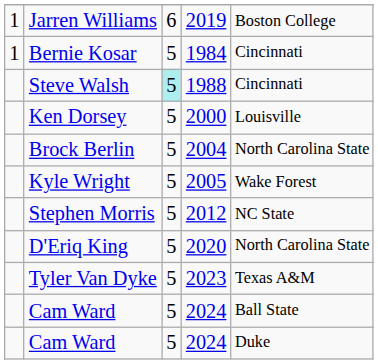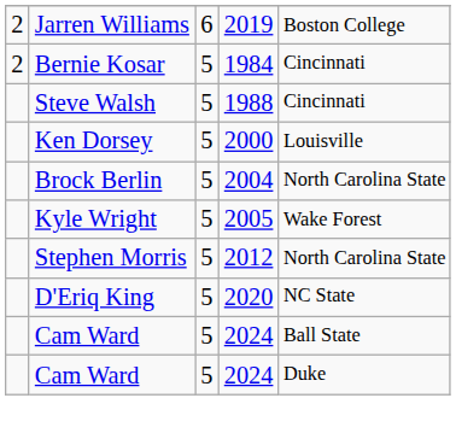 <table class="wikitable">
 <tr>
 </tr>
 <tr>
-<td>1</td>
+<td>2</td>
 <td><a href='#'>Jarren Williams</a></td>
 <td>6</td>
 <td><a href='#'>2019</a></td>
 <td style="font-size:80%;">Boston College</td>
 </tr>
 <tr>
-<td>1</td>
+<td>2</td>
 <td><a href='#'>Bernie Kosar</a></td>
 <td>5</td>
 <td><a href='#'>1984</a></td>
 <td style="font-size:80%;">Cincinnati</td>
 </tr>
 <tr>
 <td></td>
 <td><a href='#'>Steve Walsh</a></td>
-<td style="background: paleturquoise;">5</td>
+<td>5</td>
 <td><a href='#'>1988</a></td>
 <td style="font-size:80%;">Cincinnati</td>
 </tr>
 <tr>
 <td></td>
 <td><a href='#'>Ken Dorsey</a></td>
 <td>5</td>
 <td><a href='#'>2000</a></td>
 <td style="font-size:80%;">Louisville</td>
 </tr>
 <tr>
 <td></td>
 <td><a href='#'>Brock Berlin</a></td>
 <td>5</td>
 <td><a href='#'>2004</a></td>
 <td style="font-size:80%;">North Carolina State</td>
 </tr>
 <tr>
 <td></td>
 <td><a href='#'>Kyle Wright</a></td>
 <td>5</td>
 <td><a href='#'>2005</a></td>
 <td style="font-size:80%;">Wake Forest</td>
 </tr>
 <tr>
 <td></td>
 <td><a href='#'>Stephen Morris</a></td>
 <td>5</td>
 <td><a href='#'>2012</a></td>
-<td style="font-size:80%;">NC State</td>
+<td style="font-size:80%;">North Carolina State</td>
 </tr>
 <tr>
 <td></td>
 <td><a href='#'>D'Eriq King</a></td>
 <td>5</td>
 <td><a href='#'>2020</a></td>
-<td style="font-size:80%;">North Carolina State</td>
-</tr>
-<tr>
-<td></td>
-<td><a href='#'>Tyler Van Dyke</a></td>
-<td>5</td>
-<td><a href='#'>2023</a></td>
-<td style="font-size:80%;">Texas A&M</td>
+<td style="font-size:80%;">NC State</td>
 </tr>
 <tr>
 <td></td>
 <td><a href='#'>Cam Ward</a></td>
 <td>5</td>
 <td><a href='#'>2024</a></td>
 <td style="font-size:80%;">Ball State</td>
 </tr>
 <tr>
 <td></td>
 <td><a href='#'>Cam Ward</a></td>
 <td>5</td>
 <td><a href='#'>2024</a></td>
 <td style="font-size:80%;">Duke</td>
 </tr>
 </table>
